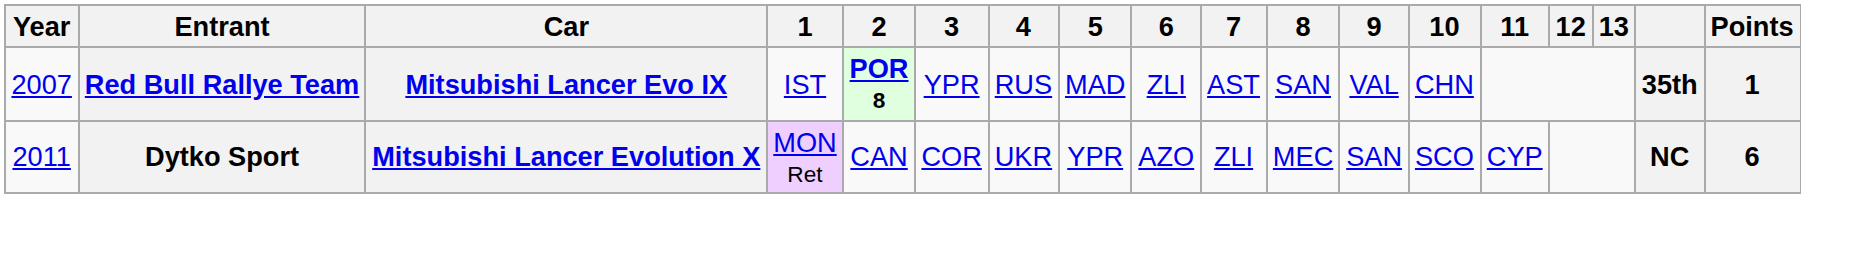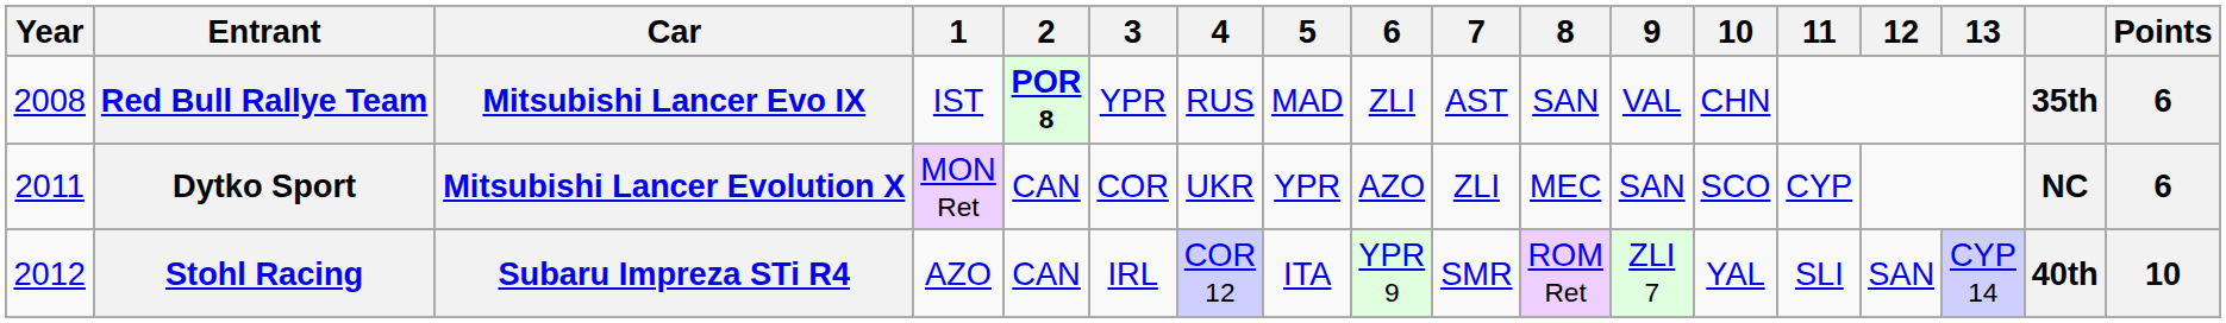 <table class="wikitable" border="1" style="text-align:center; font-size:85%;">
 <tr>
 <th>Year</th>
 <th>Entrant</th>
 <th>Car</th>
 <th>1</th>
 <th>2</th>
 <th>3</th>
 <th>4</th>
 <th>5</th>
 <th>6</th>
 <th>7</th>
 <th>8</th>
 <th>9</th>
 <th>10</th>
 <th>11</th>
 <th>12</th>
 <th>13</th>
 <th></th>
 <th>Points</th>
 </tr>
 <tr>
-<td><a href='#'>2007</a></td>
+<td><a href='#'>2008</a></td>
 <th nowrap><a href='#'>Red Bull Rallye Team</a></th>
 <th nowrap><a href='#'>Mitsubishi Lancer Evo IX</a></th>
 <td><a href='#'>IST</a></td>
 <td style="background:#DFFFDF;"><strong><a href='#'>POR</a><br><small>8</small></strong></td>
 <td><a href='#'>YPR</a></td>
 <td><a href='#'>RUS</a></td>
 <td><a href='#'>MAD</a></td>
 <td><a href='#'>ZLI</a></td>
 <td><a href='#'>AST</a></td>
 <td><a href='#'>SAN</a></td>
 <td><a href='#'>VAL</a></td>
 <td><a href='#'>CHN</a></td>
 <td colspan=3></td>
 <th>35th</th>
-<th>1</th>
+<th>6</th>
 </tr>
 <tr>
 <td><a href='#'>2011</a></td>
 <th nowrap>Dytko Sport</th>
 <th nowrap><a href='#'>Mitsubishi Lancer Evolution X</a></th>
 <td style="background:#EFCFFF;"><a href='#'>MON</a><br><small>Ret</small></td>
 <td><a href='#'>CAN</a></td>
 <td><a href='#'>COR</a></td>
 <td><a href='#'>UKR</a></td>
 <td><a href='#'>YPR</a></td>
 <td><a href='#'>AZO</a></td>
 <td><a href='#'>ZLI</a></td>
 <td><a href='#'>MEC</a></td>
 <td><a href='#'>SAN</a></td>
 <td><a href='#'>SCO</a></td>
 <td><a href='#'>CYP</a></td>
 <td colspan=2></td>
 <th>NC</th>
 <th>6</th>
 </tr>
+<tr>
+<td><a href='#'>2012</a></td>
+<th nowrap><a href='#'>Stohl Racing</a></th>
+<th nowrap><a href='#'>Subaru Impreza STi R4</a></th>
+<td><a href='#'>AZO</a></td>
+<td><a href='#'>CAN</a></td>
+<td><a href='#'>IRL</a></td>
+<td style="background:#CFCFFF;"><a href='#'>COR</a><br><small>12</small></td>
+<td><a href='#'>ITA</a></td>
+<td style="background:#DFFFDF;"><a href='#'>YPR</a><br><small>9</small></td>
+<td><a href='#'>SMR</a></td>
+<td style="background:#EFCFFF;"><a href='#'>ROM</a><br><small>Ret</small></td>
+<td style="background:#DFFFDF;"><a href='#'>ZLI</a><br><small>7</small></td>
+<td><a href='#'>YAL</a></td>
+<td><a href='#'>SLI</a></td>
+<td><a href='#'>SAN</a></td>
+<td style="background:#CFCFFF;"><a href='#'>CYP</a><br><small>14</small></td>
+<th>40th</th>
+<th>10</th>
+</tr>
 </table>
